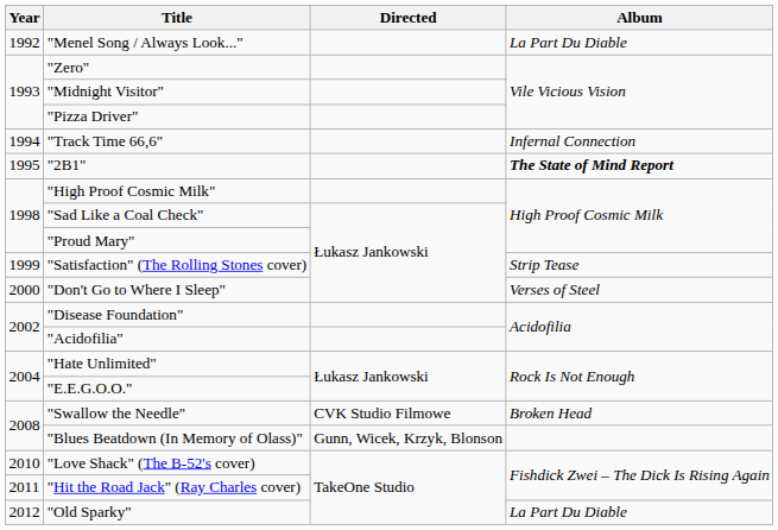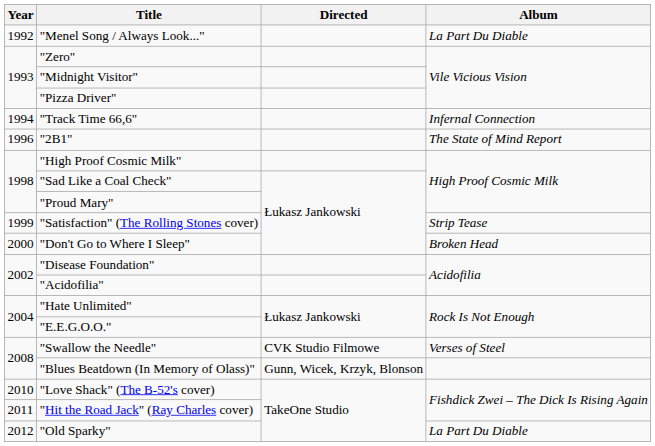 <table class="wikitable">
 <tr>
 <th>Year</th>
 <th>Title</th>
 <th>Directed</th>
 <th>Album</th>
 </tr>
 <tr>
 <td>1992</td>
 <td>"Menel Song / Always Look..."</td>
 <td></td>
 <td><em>La Part Du Diable</em></td>
 </tr>
 <tr>
 <td rowspan=3>1993</td>
 <td>"Zero"</td>
 <td></td>
 <td rowspan=3><em>Vile Vicious Vision</em></td>
 </tr>
 <tr>
 <td>"Midnight Visitor"</td>
 <td></td>
 </tr>
 <tr>
 <td>"Pizza Driver"</td>
 <td></td>
 </tr>
 <tr>
 <td>1994</td>
 <td>"Track Time 66,6"</td>
 <td></td>
 <td><em>Infernal Connection</em></td>
 </tr>
 <tr>
-<td>1995</td>
+<td>1996</td>
 <td>"2B1"</td>
 <td></td>
-<td><strong><em>The State of Mind Report</em></strong></td>
+<td><em>The State of Mind Report</em></td>
 </tr>
 <tr>
 <td rowspan=3>1998</td>
 <td>"High Proof Cosmic Milk"</td>
 <td></td>
 <td rowspan=3><em>High Proof Cosmic Milk</em></td>
 </tr>
 <tr>
 <td>"Sad Like a Coal Check"</td>
 <td rowspan=4>Łukasz Jankowski</td>
 </tr>
 <tr>
 <td>"Proud Mary"</td>
 </tr>
 <tr>
 <td>1999</td>
 <td>"Satisfaction" (<a href='#'>The Rolling Stones</a> cover)</td>
 <td><em>Strip Tease</em></td>
 </tr>
 <tr>
 <td>2000</td>
 <td>"Don't Go to Where I Sleep"</td>
-<td><em>Verses of Steel</em></td>
+<td><em>Broken Head</em></td>
 </tr>
 <tr>
 <td rowspan=2>2002</td>
 <td>"Disease Foundation"</td>
 <td></td>
 <td rowspan=2><em>Acidofilia</em></td>
 </tr>
 <tr>
 <td>"Acidofilia"</td>
 <td></td>
 </tr>
 <tr>
 <td rowspan=2>2004</td>
 <td>"Hate Unlimited"</td>
 <td rowspan=2>Łukasz Jankowski</td>
 <td rowspan=2><em>Rock Is Not Enough</em></td>
 </tr>
 <tr>
 <td>"E.E.G.O.O."</td>
 </tr>
 <tr>
 <td rowspan=2>2008</td>
 <td>"Swallow the Needle"</td>
 <td>CVK Studio Filmowe</td>
-<td><em>Broken Head</em></td>
+<td><em>Verses of Steel</em></td>
 </tr>
 <tr>
 <td>"Blues Beatdown (In Memory of Olass)"</td>
 <td>Gunn, Wicek, Krzyk, Blonson</td>
 <td></td>
 </tr>
 <tr>
 <td>2010</td>
 <td>"Love Shack" (<a href='#'>The B-52's</a> cover)</td>
 <td rowspan=3>TakeOne Studio</td>
 <td rowspan=2><em>Fishdick Zwei – The Dick Is Rising Again</em></td>
 </tr>
 <tr>
 <td>2011</td>
 <td>"<a href='#'>Hit the Road Jack</a>" (<a href='#'>Ray Charles</a> cover)</td>
 </tr>
 <tr>
 <td>2012</td>
 <td>"Old Sparky"</td>
 <td><em>La Part Du Diable</em></td>
 </tr>
 </table>
